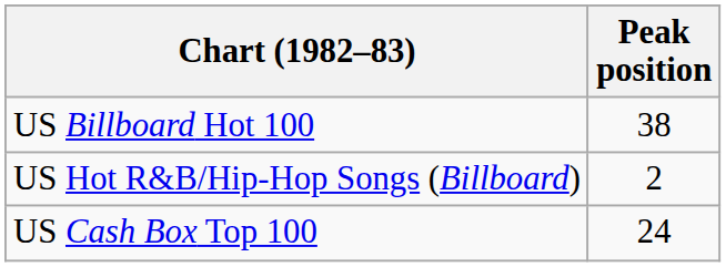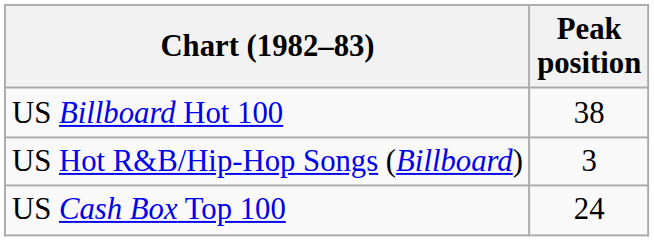 <table class="wikitable sortable">
 <tr>
 <th align="center">Chart (1982–83)</th>
 <th align="center">Peak<br>position</th>
 </tr>
 <tr>
 <td>US <a href='#'><em>Billboard</em> Hot 100</a></td>
 <td align="center">38</td>
 </tr>
 <tr>
 <td>US <a href='#'>Hot R&B/Hip-Hop Songs</a> (<em><a href='#'>Billboard</a></em>)</td>
-<td align="center">2</td>
+<td align="center">3</td>
 </tr>
 <tr>
 <td>US <a href='#'><em>Cash Box</em> Top 100</a></td>
 <td align="center">24</td>
 </tr>
 </table>
